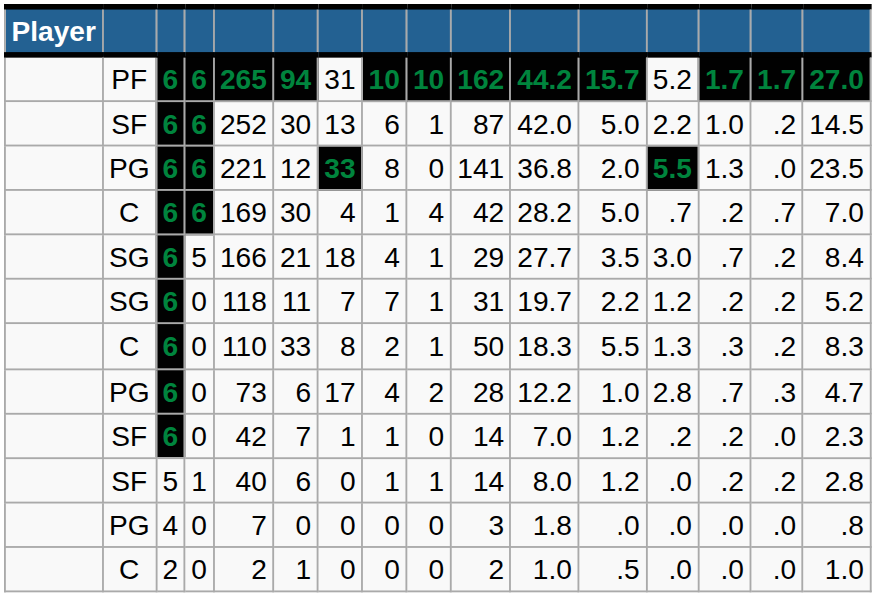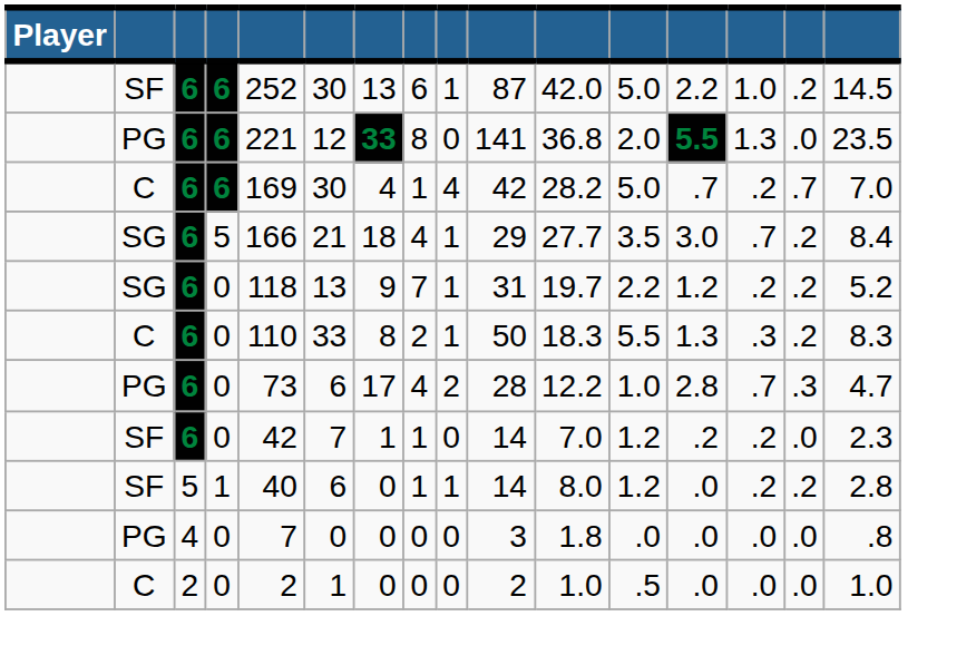 <table class="wikitable sortable" style="font-size: 95%; text-align:right;">
 <tr>
 <th style="background:#236192; color:#FFFFFF; border-top:#010101 3px solid; border-bottom:#010101 3px solid;">Player</th>
 <th style="background:#236192; color:#FFFFFF; border-top:#010101 3px solid; border-bottom:#010101 3px solid;"></th>
 <th style="background:#236192; color:#FFFFFF; border-top:#010101 3px solid; border-bottom:#010101 3px solid;"></th>
 <th style="background:#236192; color:#FFFFFF; border-top:#010101 3px solid; border-bottom:#010101 3px solid;"></th>
 <th style="background:#236192; color:#FFFFFF; border-top:#010101 3px solid; border-bottom:#010101 3px solid;"></th>
 <th style="background:#236192; color:#FFFFFF; border-top:#010101 3px solid; border-bottom:#010101 3px solid;"></th>
 <th style="background:#236192; color:#FFFFFF; border-top:#010101 3px solid; border-bottom:#010101 3px solid;"></th>
 <th style="background:#236192; color:#FFFFFF; border-top:#010101 3px solid; border-bottom:#010101 3px solid;"></th>
 <th style="background:#236192; color:#FFFFFF; border-top:#010101 3px solid; border-bottom:#010101 3px solid;"></th>
 <th style="background:#236192; color:#FFFFFF; border-top:#010101 3px solid; border-bottom:#010101 3px solid;"></th>
 <th style="background:#236192; color:#FFFFFF; border-top:#010101 3px solid; border-bottom:#010101 3px solid;"></th>
 <th style="background:#236192; color:#FFFFFF; border-top:#010101 3px solid; border-bottom:#010101 3px solid;"></th>
 <th style="background:#236192; color:#FFFFFF; border-top:#010101 3px solid; border-bottom:#010101 3px solid;"></th>
 <th style="background:#236192; color:#FFFFFF; border-top:#010101 3px solid; border-bottom:#010101 3px solid;"></th>
 <th style="background:#236192; color:#FFFFFF; border-top:#010101 3px solid; border-bottom:#010101 3px solid;"></th>
 <th style="background:#236192; color:#FFFFFF; border-top:#010101 3px solid; border-bottom:#010101 3px solid;"></th>
-</tr>
-<tr>
-<td style="text-align:left;"></td>
-<td style="text-align:center;">PF</td>
-<td style="background:#010101; color:#00843D;"><strong>6</strong></td>
-<td style="background:#010101; color:#00843D;"><strong>6</strong></td>
-<td style="background:#010101; color:#00843D;"><strong>265</strong></td>
-<td style="background:#010101; color:#00843D;"><strong>94</strong></td>
-<td>31</td>
-<td style="background:#010101; color:#00843D;"><strong>10</strong></td>
-<td style="background:#010101; color:#00843D;"><strong>10</strong></td>
-<td style="background:#010101; color:#00843D;"><strong>162</strong></td>
-<td style="background:#010101; color:#00843D;"><strong>44.2</strong></td>
-<td style="background:#010101; color:#00843D;"><strong>15.7</strong></td>
-<td>5.2</td>
-<td style="background:#010101; color:#00843D;"><strong>1.7</strong></td>
-<td style="background:#010101; color:#00843D;"><strong>1.7</strong></td>
-<td style="background:#010101; color:#00843D;"><strong>27.0</strong></td>
 </tr>
 <tr>
 <td style="text-align:left;"></td>
 <td style="text-align:center;">SF</td>
 <td style="background:#010101; color:#00843D;"><strong>6</strong></td>
 <td style="background:#010101; color:#00843D;"><strong>6</strong></td>
 <td>252</td>
 <td>30</td>
 <td>13</td>
 <td>6</td>
 <td>1</td>
 <td>87</td>
 <td>42.0</td>
 <td>5.0</td>
 <td>2.2</td>
 <td>1.0</td>
 <td>.2</td>
 <td>14.5</td>
 </tr>
 <tr>
 <td style="text-align:left;"></td>
 <td style="text-align:center;">PG</td>
 <td style="background:#010101; color:#00843D;"><strong>6</strong></td>
 <td style="background:#010101; color:#00843D;"><strong>6</strong></td>
 <td>221</td>
 <td>12</td>
 <td style="background:#010101; color:#00843D;"><strong>33</strong></td>
 <td>8</td>
 <td>0</td>
 <td>141</td>
 <td>36.8</td>
 <td>2.0</td>
 <td style="background:#010101; color:#00843D;"><strong>5.5</strong></td>
 <td>1.3</td>
 <td>.0</td>
 <td>23.5</td>
 </tr>
 <tr>
 <td style="text-align:left;"></td>
 <td style="text-align:center;">C</td>
 <td style="background:#010101; color:#00843D;"><strong>6</strong></td>
 <td style="background:#010101; color:#00843D;"><strong>6</strong></td>
 <td>169</td>
 <td>30</td>
 <td>4</td>
 <td>1</td>
 <td>4</td>
 <td>42</td>
 <td>28.2</td>
 <td>5.0</td>
 <td>.7</td>
 <td>.2</td>
 <td>.7</td>
 <td>7.0</td>
 </tr>
 <tr>
 <td style="text-align:left;"></td>
 <td style="text-align:center;">SG</td>
 <td style="background:#010101; color:#00843D;"><strong>6</strong></td>
 <td>5</td>
 <td>166</td>
 <td>21</td>
 <td>18</td>
 <td>4</td>
 <td>1</td>
 <td>29</td>
 <td>27.7</td>
 <td>3.5</td>
 <td>3.0</td>
 <td>.7</td>
 <td>.2</td>
 <td>8.4</td>
 </tr>
 <tr>
 <td style="text-align:left;"></td>
 <td style="text-align:center;">SG</td>
 <td style="background:#010101; color:#00843D;"><strong>6</strong></td>
 <td>0</td>
 <td>118</td>
-<td>11</td>
-<td>7</td>
+<td>13</td>
+<td>9</td>
 <td>7</td>
 <td>1</td>
 <td>31</td>
 <td>19.7</td>
 <td>2.2</td>
 <td>1.2</td>
 <td>.2</td>
 <td>.2</td>
 <td>5.2</td>
 </tr>
 <tr>
 <td style="text-align:left;"></td>
 <td style="text-align:center;">C</td>
 <td style="background:#010101; color:#00843D;"><strong>6</strong></td>
 <td>0</td>
 <td>110</td>
 <td>33</td>
 <td>8</td>
 <td>2</td>
 <td>1</td>
 <td>50</td>
 <td>18.3</td>
 <td>5.5</td>
 <td>1.3</td>
 <td>.3</td>
 <td>.2</td>
 <td>8.3</td>
 </tr>
 <tr>
 <td style="text-align:left;"></td>
 <td style="text-align:center;">PG</td>
 <td style="background:#010101; color:#00843D;"><strong>6</strong></td>
 <td>0</td>
 <td>73</td>
 <td>6</td>
 <td>17</td>
 <td>4</td>
 <td>2</td>
 <td>28</td>
 <td>12.2</td>
 <td>1.0</td>
 <td>2.8</td>
 <td>.7</td>
 <td>.3</td>
 <td>4.7</td>
 </tr>
 <tr>
 <td style="text-align:left;"></td>
 <td style="text-align:center;">SF</td>
 <td style="background:#010101; color:#00843D;"><strong>6</strong></td>
 <td>0</td>
 <td>42</td>
 <td>7</td>
 <td>1</td>
 <td>1</td>
 <td>0</td>
 <td>14</td>
 <td>7.0</td>
 <td>1.2</td>
 <td>.2</td>
 <td>.2</td>
 <td>.0</td>
 <td>2.3</td>
 </tr>
 <tr>
 <td style="text-align:left;"></td>
 <td style="text-align:center;">SF</td>
 <td>5</td>
 <td>1</td>
 <td>40</td>
 <td>6</td>
 <td>0</td>
 <td>1</td>
 <td>1</td>
 <td>14</td>
 <td>8.0</td>
 <td>1.2</td>
 <td>.0</td>
 <td>.2</td>
 <td>.2</td>
 <td>2.8</td>
 </tr>
 <tr>
 <td style="text-align:left;"></td>
 <td style="text-align:center;">PG</td>
 <td>4</td>
 <td>0</td>
 <td>7</td>
 <td>0</td>
 <td>0</td>
 <td>0</td>
 <td>0</td>
 <td>3</td>
 <td>1.8</td>
 <td>.0</td>
 <td>.0</td>
 <td>.0</td>
 <td>.0</td>
 <td>.8</td>
 </tr>
 <tr>
 <td style="text-align:left;"></td>
 <td style="text-align:center;">C</td>
 <td>2</td>
 <td>0</td>
 <td>2</td>
 <td>1</td>
 <td>0</td>
 <td>0</td>
 <td>0</td>
 <td>2</td>
 <td>1.0</td>
 <td>.5</td>
 <td>.0</td>
 <td>.0</td>
 <td>.0</td>
 <td>1.0</td>
 </tr>
 </table>
